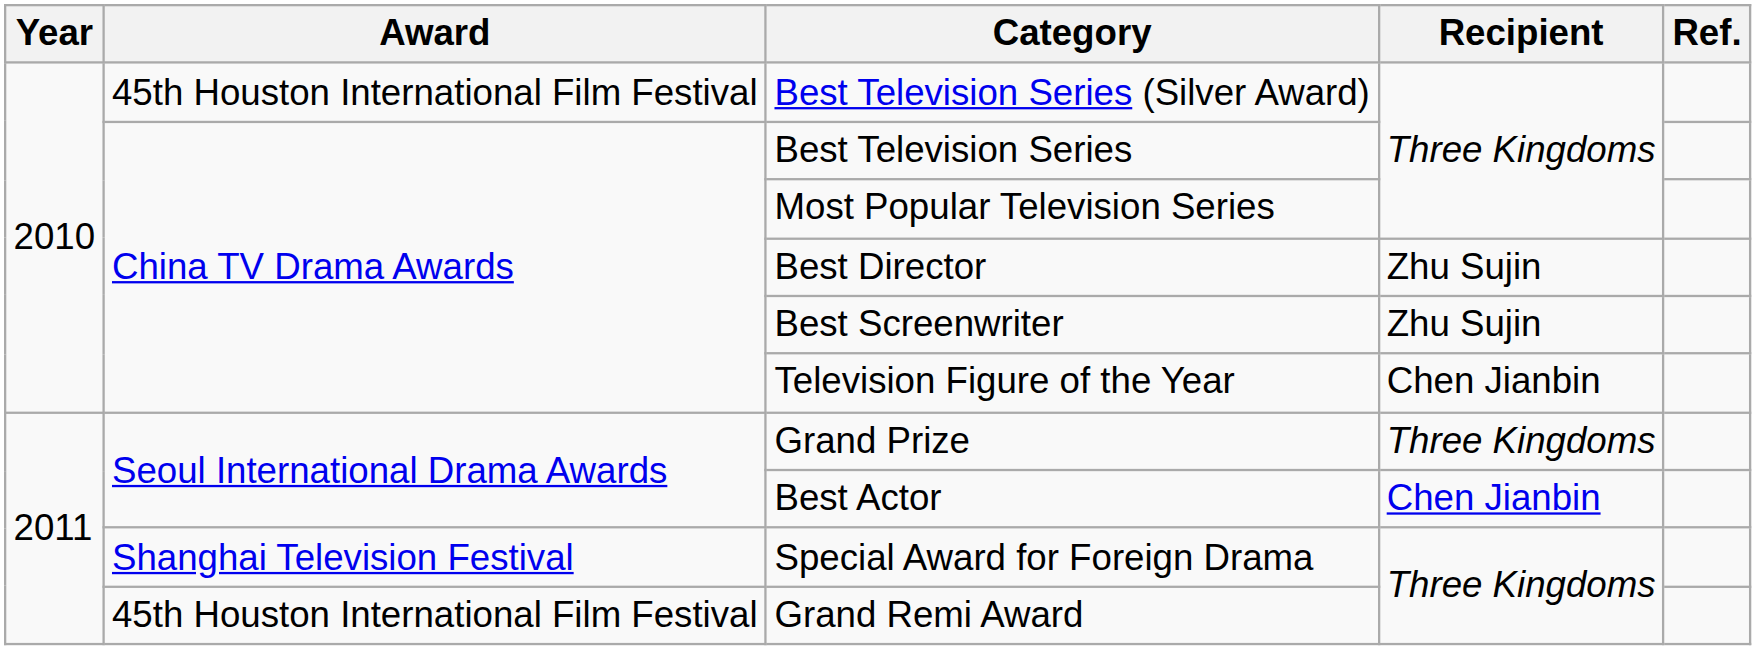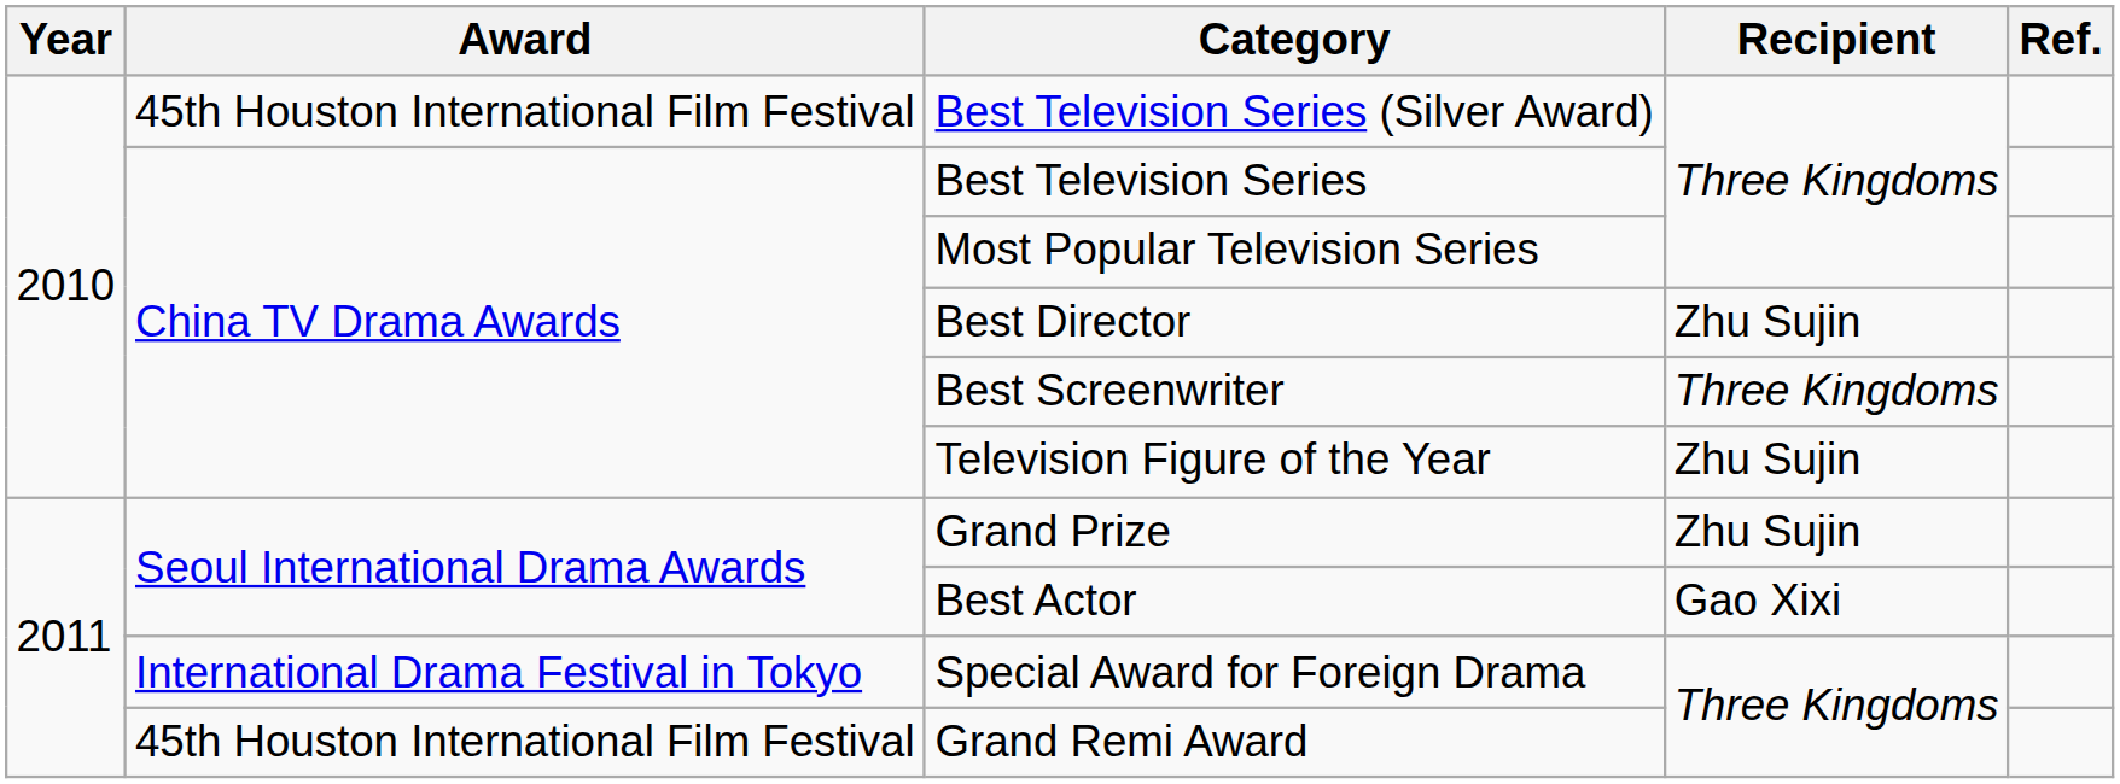 <table class="wikitable">
 <tr>
 <th>Year</th>
 <th>Award</th>
 <th>Category</th>
 <th>Recipient</th>
 <th>Ref.</th>
 </tr>
 <tr>
 <td rowspan=6>2010</td>
 <td>45th Houston International Film Festival</td>
 <td><a href='#'>Best Television Series</a> (Silver Award)</td>
 <td rowspan=3><em>Three Kingdoms</em></td>
 <td></td>
 </tr>
 <tr>
 <td rowspan=5><a href='#'>China TV Drama Awards</a></td>
 <td>Best Television Series</td>
 <td></td>
 </tr>
 <tr>
 <td>Most Popular Television Series</td>
 <td></td>
 </tr>
 <tr>
 <td>Best Director</td>
 <td>Zhu Sujin</td>
 <td></td>
 </tr>
 <tr>
 <td>Best Screenwriter</td>
-<td>Zhu Sujin</td>
+<td><em>Three Kingdoms</em></td>
 <td></td>
 </tr>
 <tr>
 <td>Television Figure of the Year</td>
-<td>Chen Jianbin</td>
+<td>Zhu Sujin</td>
 <td></td>
 </tr>
 <tr>
 <td rowspan=4>2011</td>
 <td rowspan=2><a href='#'>Seoul International Drama Awards</a></td>
 <td>Grand Prize</td>
-<td><em>Three Kingdoms</em></td>
+<td>Zhu Sujin</td>
 <td></td>
 </tr>
 <tr>
 <td>Best Actor</td>
-<td><a href='#'>Chen Jianbin</a></td>
+<td>Gao Xixi</td>
 <td></td>
 </tr>
 <tr>
-<td><a href='#'>Shanghai Television Festival</a></td>
+<td><a href='#'>International Drama Festival in Tokyo</a></td>
 <td>Special Award for Foreign Drama</td>
 <td rowspan=2><em>Three Kingdoms</em></td>
 <td></td>
 </tr>
 <tr>
 <td>45th Houston International Film Festival</td>
 <td>Grand Remi Award</td>
 <td></td>
 </tr>
 </table>
